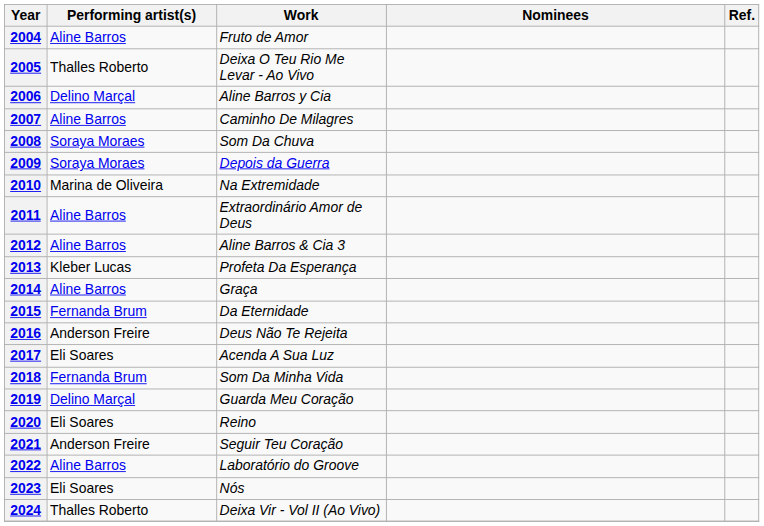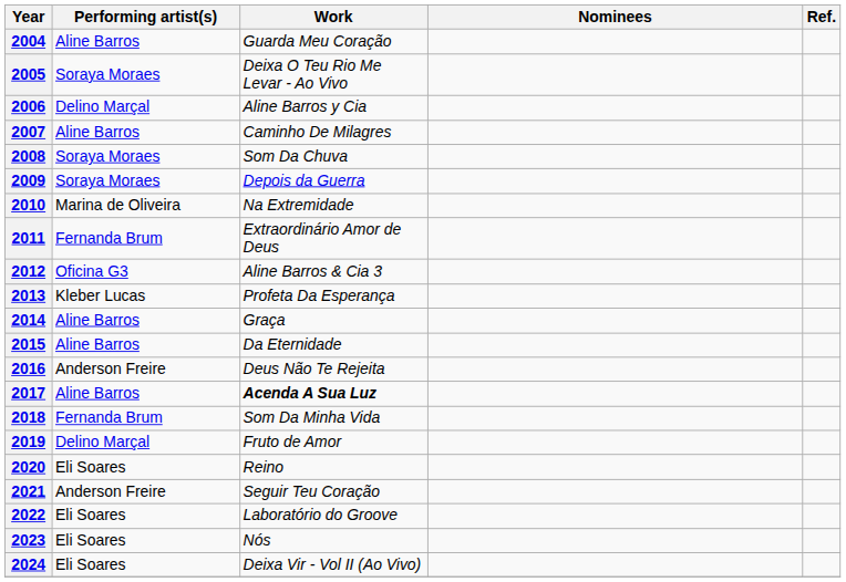 <table class="wikitable">
 <tr>
 <th width="5%">Year</th>
 <th width="20%">Performing artist(s)</th>
 <th width="20%">Work</th>
 <th width="40%">Nominees</th>
 <th width="1%">Ref.</th>
 </tr>
 <tr>
 <th><a href='#'>2004</a></th>
 <td><a href='#'>Aline Barros</a></td>
-<td><em>Fruto de Amor</em></td>
+<td><em>Guarda Meu Coração</em></td>
 <td></td>
 <td></td>
 </tr>
 <tr>
 <th><a href='#'>2005</a></th>
-<td>Thalles Roberto</td>
+<td><a href='#'>Soraya Moraes</a></td>
 <td><em>Deixa O Teu Rio Me Levar - Ao Vivo </em></td>
 <td></td>
 <td></td>
 </tr>
 <tr>
 <th><a href='#'>2006</a></th>
 <td><a href='#'>Delino Marçal</a></td>
 <td><em>Aline Barros y Cia</em></td>
 <td></td>
 <td></td>
 </tr>
 <tr>
 <th><a href='#'>2007</a></th>
 <td><a href='#'>Aline Barros</a></td>
 <td><em>Caminho De Milagres</em></td>
 <td></td>
 <td></td>
 </tr>
 <tr>
 <th><a href='#'>2008</a></th>
 <td><a href='#'>Soraya Moraes</a></td>
 <td><em>Som Da Chuva</em></td>
 <td></td>
 <td></td>
 </tr>
 <tr>
 <th><a href='#'>2009</a></th>
 <td><a href='#'>Soraya Moraes</a></td>
 <td><em><a href='#'>Depois da Guerra</a></em></td>
 <td></td>
 <td></td>
 </tr>
 <tr>
 <th><a href='#'>2010</a></th>
 <td>Marina de Oliveira</td>
 <td><em>Na Extremidade</em></td>
 <td></td>
 <td></td>
 </tr>
 <tr>
 <th><a href='#'>2011</a></th>
-<td><a href='#'>Aline Barros</a></td>
+<td><a href='#'>Fernanda Brum</a></td>
 <td><em>Extraordinário Amor de Deus</em></td>
 <td></td>
 <td></td>
 </tr>
 <tr>
 <th><a href='#'>2012</a></th>
-<td><a href='#'>Aline Barros</a></td>
+<td><a href='#'>Oficina G3</a></td>
 <td><em>Aline Barros & Cia 3</em></td>
 <td></td>
 <td></td>
 </tr>
 <tr>
 <th><a href='#'>2013</a></th>
 <td>Kleber Lucas</td>
 <td><em>Profeta Da Esperança</em></td>
 <td></td>
 <td></td>
 </tr>
 <tr>
 <th><a href='#'>2014</a></th>
 <td><a href='#'>Aline Barros</a></td>
 <td><em>Graça</em></td>
 <td></td>
 <td></td>
 </tr>
 <tr>
 <th><a href='#'>2015</a></th>
-<td><a href='#'>Fernanda Brum</a></td>
+<td><a href='#'>Aline Barros</a></td>
 <td><em>Da Eternidade</em></td>
 <td></td>
 <td></td>
 </tr>
 <tr>
 <th><a href='#'>2016</a></th>
 <td>Anderson Freire</td>
 <td><em>Deus Não Te Rejeita</em></td>
 <td></td>
 <td></td>
 </tr>
 <tr>
 <th><a href='#'>2017</a></th>
-<td>Eli Soares</td>
-<td><em>Acenda A Sua Luz</em></td>
+<td><a href='#'>Aline Barros</a></td>
+<td><strong><em>Acenda A Sua Luz</em></strong></td>
 <td></td>
 <td></td>
 </tr>
 <tr>
 <th><a href='#'>2018</a></th>
 <td><a href='#'>Fernanda Brum</a></td>
 <td><em>Som Da Minha Vida</em></td>
 <td></td>
 <td></td>
 </tr>
 <tr>
 <th><a href='#'>2019</a></th>
 <td><a href='#'>Delino Marçal</a></td>
-<td><em>Guarda Meu Coração</em></td>
+<td><em>Fruto de Amor</em></td>
 <td></td>
 <td></td>
 </tr>
 <tr>
 <th><a href='#'>2020</a></th>
 <td>Eli Soares</td>
 <td><em>Reino</em></td>
 <td></td>
 <td></td>
 </tr>
 <tr>
 <th style="text-align:center;"><a href='#'>2021</a></th>
 <td>Anderson Freire</td>
 <td><em>Seguir Teu Coração</em></td>
 <td></td>
 <td></td>
 </tr>
 <tr>
 <th style="text-align:center;" scope="row"><a href='#'><strong>2022</strong></a></th>
-<td><a href='#'>Aline Barros</a></td>
+<td>Eli Soares</td>
 <td><em>Laboratório do Groove</em></td>
 <td></td>
 <td></td>
 </tr>
 <tr>
 <th style="text-align:center;" scope="row"><a href='#'><strong>2023</strong></a></th>
 <td>Eli Soares</td>
 <td><em>Nós</em></td>
 <td></td>
 <td style="text-align:center;"></td>
 </tr>
 <tr>
 <th style="text-align:center;" scope="row"><a href='#'><strong>2024</strong></a></th>
-<td>Thalles Roberto</td>
+<td>Eli Soares</td>
 <td><em>Deixa Vir - Vol II (Ao Vivo)</em></td>
 <td></td>
 <td align="center"></td>
 </tr>
 <tr>
 </tr>
 </table>
